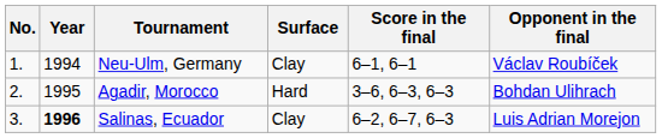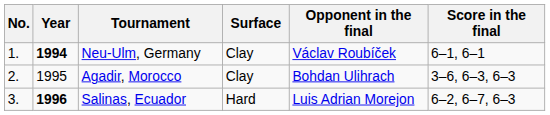 <table class="sortable wikitable" style=font-size:97%>
 <tr>
 <th width=25>No.</th>
 <th width=50>Year</th>
 <th width=200>Tournament</th>
 <th width=75>Surface</th>
+<th width=200>Opponent in the final</th>
 <th width=180>Score in the final</th>
-<th width=200>Opponent in the final</th>
 </tr>
 <tr>
 <td>1.</td>
-<td>1994</td>
+<td><strong>1994</strong></td>
 <td><a href='#'>Neu-Ulm</a>, Germany</td>
 <td>Clay</td>
+<td> <a href='#'>Václav Roubíček</a></td>
 <td>6–1, 6–1</td>
-<td> <a href='#'>Václav Roubíček</a></td>
 </tr>
 <tr>
 <td>2.</td>
 <td>1995</td>
 <td><a href='#'>Agadir</a>, <a href='#'>Morocco</a></td>
-<td>Hard</td>
+<td>Clay</td>
+<td> <a href='#'>Bohdan Ulihrach</a></td>
 <td>3–6, 6–3, 6–3</td>
-<td> <a href='#'>Bohdan Ulihrach</a></td>
 </tr>
 <tr>
 <td>3.</td>
 <td><strong>1996</strong></td>
 <td><a href='#'>Salinas</a>, <a href='#'>Ecuador</a></td>
-<td>Clay</td>
+<td>Hard</td>
+<td> <a href='#'>Luis Adrian Morejon</a></td>
 <td>6–2, 6–7, 6–3</td>
-<td> <a href='#'>Luis Adrian Morejon</a></td>
 </tr>
 </table>
